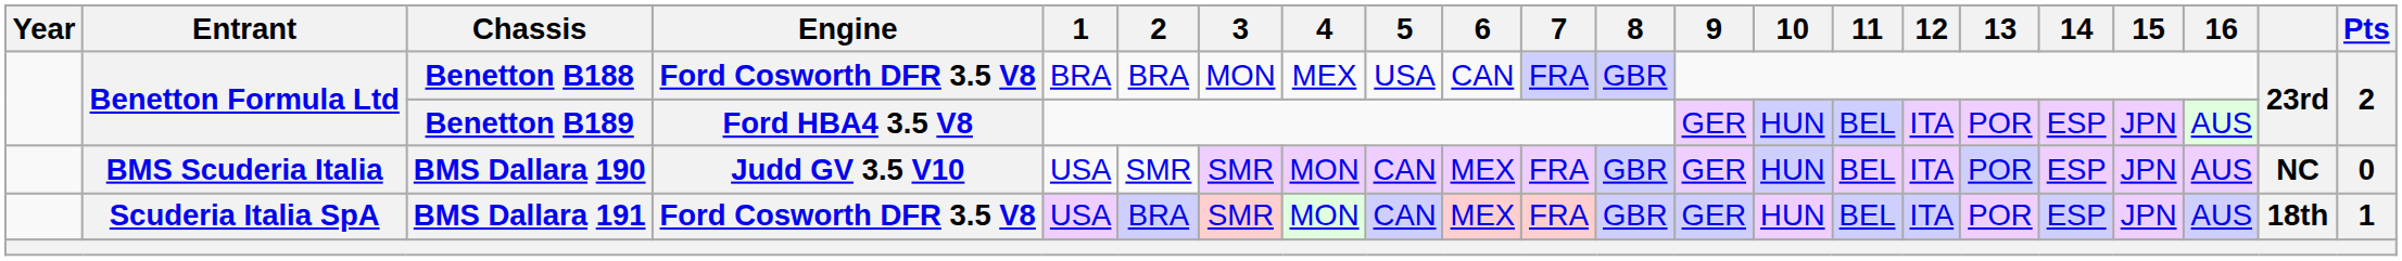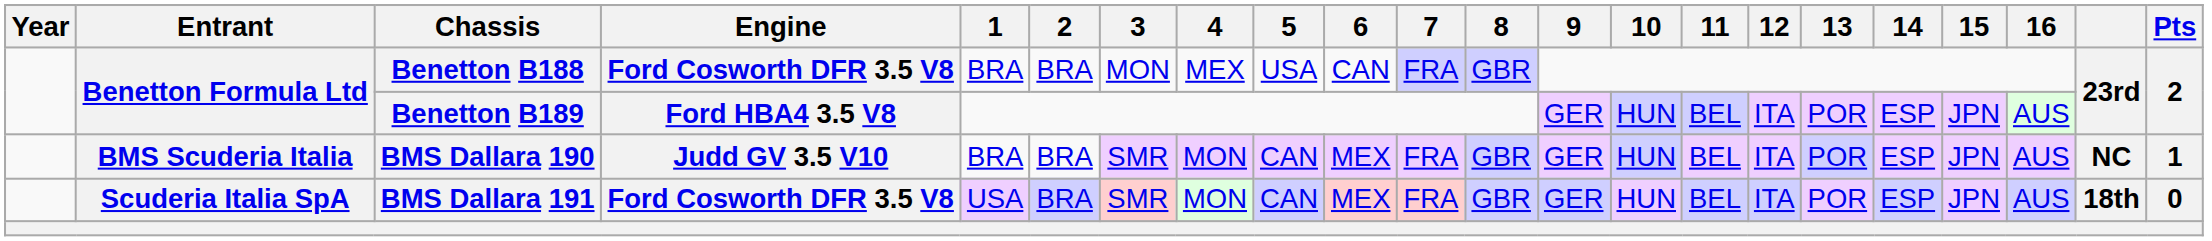 <table class="wikitable" style="text-align:center; font-size:85%">
 <tr>
 <th>Year</th>
 <th>Entrant</th>
 <th>Chassis</th>
 <th>Engine</th>
 <th>1</th>
 <th>2</th>
 <th>3</th>
 <th>4</th>
 <th>5</th>
 <th>6</th>
 <th>7</th>
 <th>8</th>
 <th>9</th>
 <th>10</th>
 <th>11</th>
 <th>12</th>
 <th>13</th>
 <th>14</th>
 <th>15</th>
 <th>16</th>
 <th></th>
 <th><a href='#'>Pts</a></th>
 </tr>
 <tr>
 <td rowspan=2></td>
 <th rowspan=2 nowrap><a href='#'>Benetton Formula Ltd</a></th>
 <th nowrap><a href='#'>Benetton</a> <a href='#'>B188</a></th>
 <th nowrap><a href='#'>Ford Cosworth DFR</a> 3.5 <a href='#'>V8</a></th>
 <td><a href='#'>BRA</a></td>
 <td><a href='#'>BRA</a></td>
 <td><a href='#'>MON</a></td>
 <td><a href='#'>MEX</a></td>
 <td><a href='#'>USA</a></td>
 <td><a href='#'>CAN</a></td>
 <td style="background:#CFCFFF;"><a href='#'>FRA</a><br></td>
 <td style="background:#CFCFFF;"><a href='#'>GBR</a><br></td>
 <td colspan=8></td>
 <th rowspan=2>23rd</th>
 <th rowspan=2>2</th>
 </tr>
 <tr>
 <th nowrap><a href='#'>Benetton</a> <a href='#'>B189</a></th>
 <th nowrap><a href='#'>Ford HBA4</a> 3.5 <a href='#'>V8</a></th>
 <td colspan=8></td>
 <td style="background:#EFCFFF;"><a href='#'>GER</a><br></td>
 <td style="background:#CFCFFF;"><a href='#'>HUN</a><br></td>
 <td style="background:#CFCFFF;"><a href='#'>BEL</a><br></td>
 <td style="background:#EFCFFF;"><a href='#'>ITA</a><br></td>
 <td style="background:#EFCFFF;"><a href='#'>POR</a><br></td>
 <td style="background:#EFCFFF;"><a href='#'>ESP</a><br></td>
 <td style="background:#EFCFFF;"><a href='#'>JPN</a><br></td>
 <td style="background:#DFFFDF;"><a href='#'>AUS</a><br></td>
 </tr>
 <tr>
 <td></td>
 <th nowrap><a href='#'>BMS Scuderia Italia</a></th>
 <th nowrap><a href='#'>BMS Dallara</a> <a href='#'>190</a></th>
 <th nowrap><a href='#'>Judd GV</a> 3.5 <a href='#'>V10</a></th>
-<td><a href='#'>USA</a></td>
-<td><a href='#'>SMR</a></td>
+<td><a href='#'>BRA</a></td>
+<td><a href='#'>BRA</a></td>
 <td style="background:#EFCFFF;"><a href='#'>SMR</a><br></td>
 <td style="background:#EFCFFF;"><a href='#'>MON</a><br></td>
 <td style="background:#EFCFFF;"><a href='#'>CAN</a><br></td>
 <td style="background:#EFCFFF;"><a href='#'>MEX</a><br></td>
 <td style="background:#EFCFFF;"><a href='#'>FRA</a><br></td>
 <td style="background:#CFCFFF;"><a href='#'>GBR</a><br></td>
 <td style="background:#EFCFFF;"><a href='#'>GER</a><br></td>
 <td style="background:#CFCFFF;"><a href='#'>HUN</a><br></td>
 <td style="background:#EFCFFF;"><a href='#'>BEL</a><br></td>
 <td style="background:#EFCFFF;"><a href='#'>ITA</a><br></td>
 <td style="background:#CFCFFF;"><a href='#'>POR</a><br></td>
 <td style="background:#EFCFFF;"><a href='#'>ESP</a><br></td>
 <td style="background:#EFCFFF;"><a href='#'>JPN</a><br></td>
 <td style="background:#EFCFFF;"><a href='#'>AUS</a><br></td>
 <th>NC</th>
-<th>0</th>
+<th>1</th>
 </tr>
 <tr>
 <td></td>
 <th nowrap><a href='#'>Scuderia Italia SpA</a></th>
 <th nowrap><a href='#'>BMS Dallara</a> <a href='#'>191</a></th>
 <th nowrap><a href='#'>Ford Cosworth DFR</a> 3.5 <a href='#'>V8</a></th>
 <td style="background:#EFCFFF;"><a href='#'>USA</a><br></td>
 <td style="background:#CFCFFF;"><a href='#'>BRA</a><br></td>
 <td style="background:#FFCFCF;"><a href='#'>SMR</a><br></td>
 <td style="background:#DFFFDF;"><a href='#'>MON</a><br></td>
 <td style="background:#CFCFFF;"><a href='#'>CAN</a><br></td>
 <td style="background:#FFCFCF;"><a href='#'>MEX</a><br></td>
 <td style="background:#FFCFCF;"><a href='#'>FRA</a><br></td>
 <td style="background:#CFCFFF;"><a href='#'>GBR</a><br></td>
 <td style="background:#CFCFFF;"><a href='#'>GER</a><br></td>
 <td style="background:#EFCFFF;"><a href='#'>HUN</a><br></td>
 <td style="background:#CFCFFF;"><a href='#'>BEL</a><br></td>
 <td style="background:#CFCFFF;"><a href='#'>ITA</a><br></td>
 <td style="background:#EFCFFF;"><a href='#'>POR</a><br></td>
 <td style="background:#CFCFFF;"><a href='#'>ESP</a><br></td>
 <td style="background:#EFCFFF;"><a href='#'>JPN</a><br></td>
 <td style="background:#CFCFFF;"><a href='#'>AUS</a><br></td>
 <th>18th</th>
-<th>1</th>
+<th>0</th>
 </tr>
 <tr>
 <th colspan="22"></th>
 </tr>
 </table>
